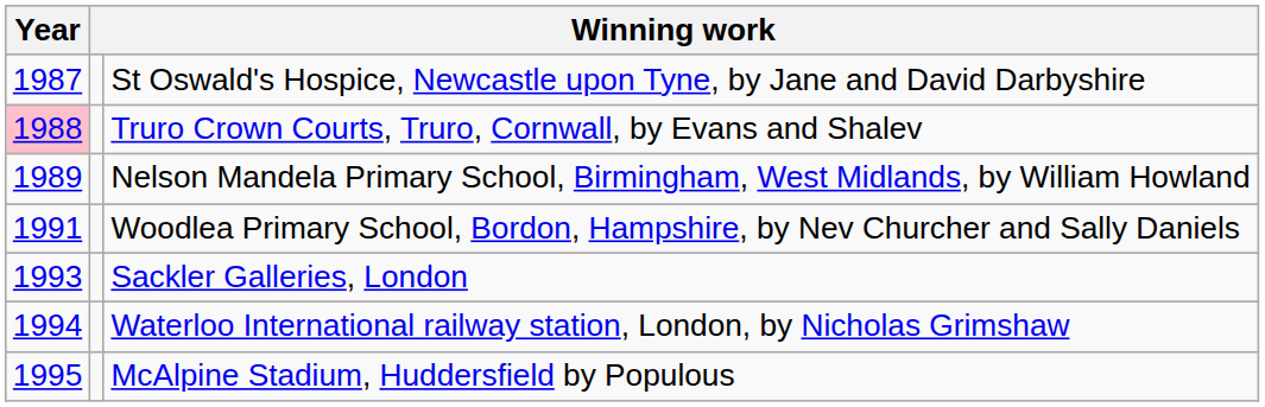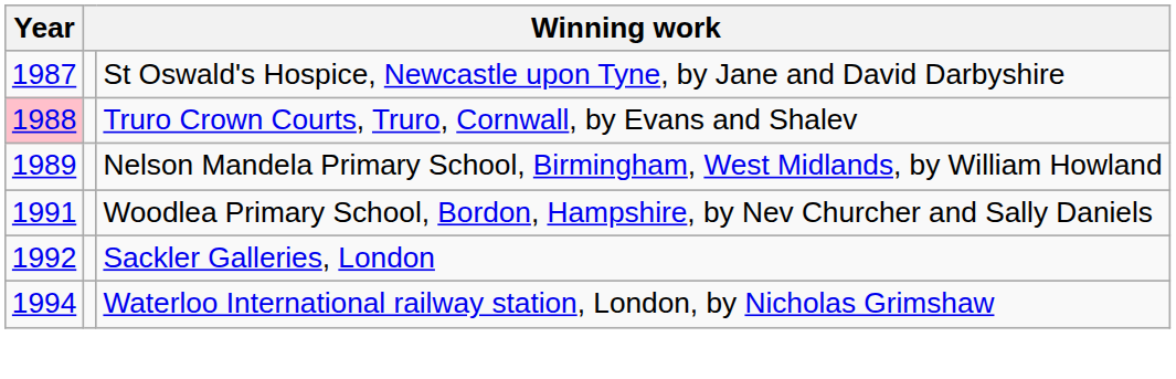 <table class="wikitable">
 <tr>
 <th>Year</th>
 <th colspan="2">Winning work</th>
 </tr>
 <tr>
 <td><a href='#'>1987</a></td>
 <td></td>
 <td>St Oswald's Hospice, <a href='#'>Newcastle upon Tyne</a>, by Jane and David Darbyshire</td>
 </tr>
 <tr>
 <td style="background: pink;"><a href='#'>1988</a></td>
 <td></td>
 <td><a href='#'>Truro Crown Courts</a>, <a href='#'>Truro</a>, <a href='#'>Cornwall</a>, by Evans and Shalev</td>
 </tr>
 <tr>
 <td><a href='#'>1989</a></td>
 <td></td>
 <td>Nelson Mandela Primary School, <a href='#'>Birmingham</a>, <a href='#'>West Midlands</a>, by William Howland</td>
 </tr>
 <tr>
 <td><a href='#'>1991</a></td>
 <td></td>
 <td>Woodlea Primary School, <a href='#'>Bordon</a>, <a href='#'>Hampshire</a>, by Nev Churcher and Sally Daniels</td>
 </tr>
 <tr>
-<td><a href='#'>1993</a></td>
+<td><a href='#'>1992</a></td>
 <td></td>
 <td><a href='#'>Sackler Galleries</a>, <a href='#'>London</a></td>
 </tr>
 <tr>
 <td><a href='#'>1994</a></td>
 <td></td>
 <td><a href='#'>Waterloo International railway station</a>, London, by <a href='#'>Nicholas Grimshaw</a></td>
 </tr>
-<tr>
-<td><a href='#'>1995</a></td>
-<td></td>
-<td><a href='#'>McAlpine Stadium</a>, <a href='#'>Huddersfield</a> by Populous</td>
-</tr>
 </table>
